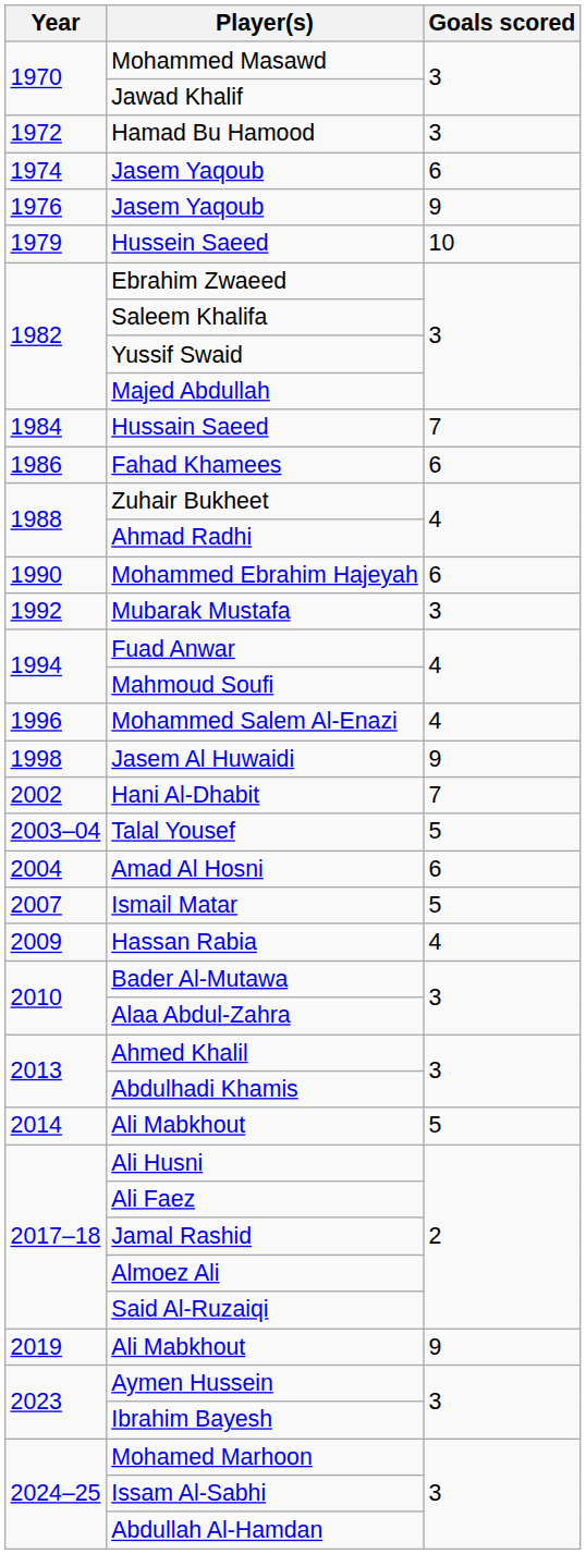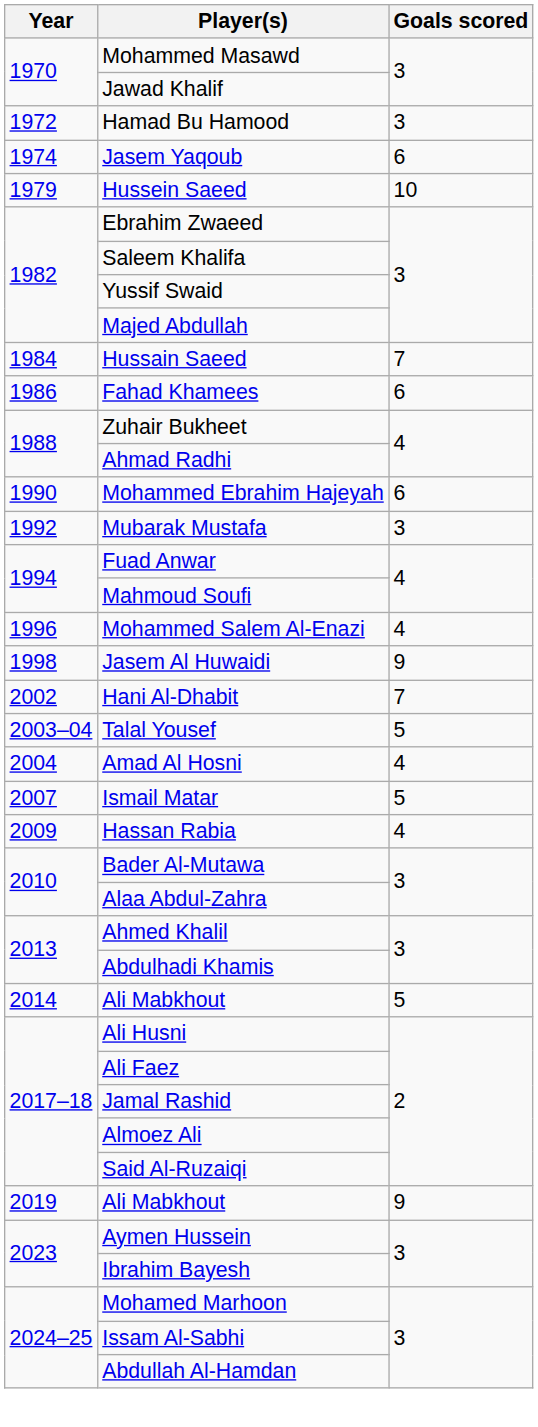 <table class="wikitable">
 <tr>
 <th>Year</th>
 <th>Player(s)</th>
 <th>Goals scored</th>
 </tr>
 <tr>
 <td rowspan="2"><a href='#'>1970</a></td>
 <td> Mohammed Masawd</td>
 <td rowspan="2">3</td>
 </tr>
 <tr>
 <td> Jawad Khalif</td>
 </tr>
 <tr>
 <td><a href='#'>1972</a></td>
 <td> Hamad Bu Hamood</td>
 <td>3</td>
 </tr>
 <tr>
 <td><a href='#'>1974</a></td>
 <td> <a href='#'>Jasem Yaqoub</a></td>
 <td>6</td>
-</tr>
-<tr>
-<td><a href='#'>1976</a></td>
-<td> <a href='#'>Jasem Yaqoub</a></td>
-<td>9</td>
 </tr>
 <tr>
 <td><a href='#'>1979</a></td>
 <td> <a href='#'>Hussein Saeed</a></td>
 <td>10</td>
 </tr>
 <tr>
 <td rowspan="4"><a href='#'>1982</a></td>
 <td> Ebrahim Zwaeed</td>
 <td rowspan="4">3</td>
 </tr>
 <tr>
 <td> Saleem Khalifa</td>
 </tr>
 <tr>
 <td> Yussif Swaid</td>
 </tr>
 <tr>
 <td> <a href='#'>Majed Abdullah</a></td>
 </tr>
 <tr>
 <td><a href='#'>1984</a></td>
 <td> <a href='#'>Hussain Saeed</a></td>
 <td>7</td>
 </tr>
 <tr>
 <td><a href='#'>1986</a></td>
 <td> <a href='#'>Fahad Khamees</a></td>
 <td>6</td>
 </tr>
 <tr>
 <td rowspan="2"><a href='#'>1988</a></td>
 <td> Zuhair Bukheet</td>
 <td rowspan="2">4</td>
 </tr>
 <tr>
 <td> <a href='#'>Ahmad Radhi</a></td>
 </tr>
 <tr>
 <td><a href='#'>1990</a></td>
 <td> <a href='#'>Mohammed Ebrahim Hajeyah</a></td>
 <td>6</td>
 </tr>
 <tr>
 <td><a href='#'>1992</a></td>
 <td> <a href='#'>Mubarak Mustafa</a></td>
 <td>3</td>
 </tr>
 <tr>
 <td rowspan="2"><a href='#'>1994</a></td>
 <td> <a href='#'>Fuad Anwar</a></td>
 <td rowspan="2">4</td>
 </tr>
 <tr>
 <td> <a href='#'>Mahmoud Soufi</a></td>
 </tr>
 <tr>
 <td><a href='#'>1996</a></td>
 <td> <a href='#'>Mohammed Salem Al-Enazi</a></td>
 <td>4</td>
 </tr>
 <tr>
 <td><a href='#'>1998</a></td>
 <td> <a href='#'>Jasem Al Huwaidi</a></td>
 <td>9</td>
 </tr>
 <tr>
 <td><a href='#'>2002</a></td>
 <td> <a href='#'>Hani Al-Dhabit</a></td>
 <td>7</td>
 </tr>
 <tr>
 <td><a href='#'>2003–04</a></td>
 <td> <a href='#'>Talal Yousef</a></td>
 <td>5</td>
 </tr>
 <tr>
 <td><a href='#'>2004</a></td>
 <td> <a href='#'>Amad Al Hosni</a></td>
-<td>6</td>
+<td>4</td>
 </tr>
 <tr>
 <td><a href='#'>2007</a></td>
 <td> <a href='#'>Ismail Matar</a></td>
 <td>5</td>
 </tr>
 <tr>
 <td><a href='#'>2009</a></td>
 <td> <a href='#'>Hassan Rabia</a></td>
 <td>4</td>
 </tr>
 <tr>
 <td rowspan="2"><a href='#'>2010</a></td>
 <td> <a href='#'>Bader Al-Mutawa</a></td>
 <td rowspan="2">3</td>
 </tr>
 <tr>
 <td> <a href='#'>Alaa Abdul-Zahra</a></td>
 </tr>
 <tr>
 <td rowspan="2"><a href='#'>2013</a></td>
 <td> <a href='#'>Ahmed Khalil</a></td>
 <td rowspan="2">3</td>
 </tr>
 <tr>
 <td> <a href='#'>Abdulhadi Khamis</a></td>
 </tr>
 <tr>
 <td><a href='#'>2014</a></td>
 <td> <a href='#'>Ali Mabkhout</a></td>
 <td>5</td>
 </tr>
 <tr>
 <td rowspan="5"><a href='#'>2017–18</a></td>
 <td> <a href='#'>Ali Husni</a></td>
 <td rowspan="5">2</td>
 </tr>
 <tr>
 <td> <a href='#'>Ali Faez</a></td>
 </tr>
 <tr>
 <td> <a href='#'>Jamal Rashid</a></td>
 </tr>
 <tr>
 <td> <a href='#'>Almoez Ali</a></td>
 </tr>
 <tr>
 <td> <a href='#'>Said Al-Ruzaiqi</a></td>
 </tr>
 <tr>
 <td><a href='#'>2019</a></td>
 <td> <a href='#'>Ali Mabkhout</a></td>
 <td>9</td>
 </tr>
 <tr>
 <td rowspan="2"><a href='#'>2023</a></td>
 <td> <a href='#'>Aymen Hussein</a></td>
 <td rowspan="2">3</td>
 </tr>
 <tr>
 <td> <a href='#'>Ibrahim Bayesh</a></td>
 </tr>
 <tr>
 <td rowspan="3"><a href='#'>2024–25</a></td>
 <td> <a href='#'>Mohamed Marhoon</a></td>
 <td rowspan="3">3</td>
 </tr>
 <tr>
 <td> <a href='#'>Issam Al-Sabhi</a></td>
 </tr>
 <tr>
 <td> <a href='#'>Abdullah Al-Hamdan</a></td>
 </tr>
 </table>
